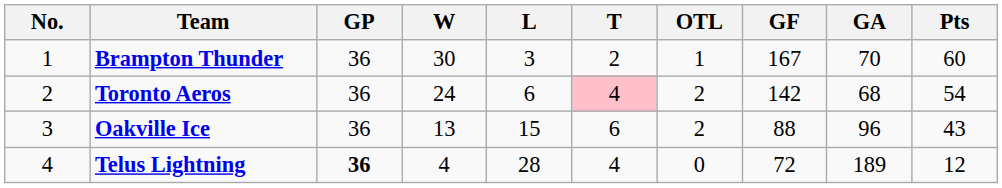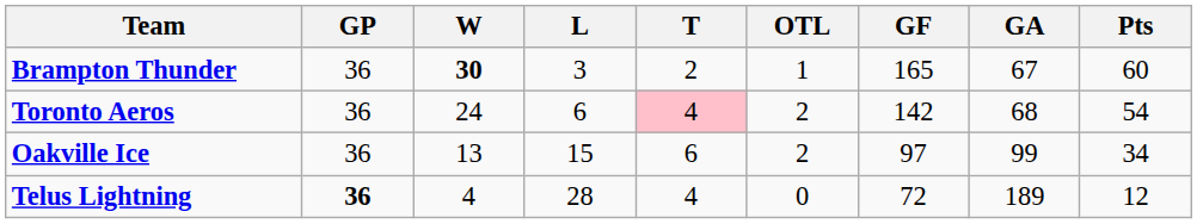 <table class="wikitable sortable">
 <tr>
-<th bgcolor="#DDDDFF" width="7.5%" title="Division rank">No.</th>
 <th bgcolor="#DDDDFF" width="20%">Team</th>
 <th bgcolor="#DDDDFF" width="7.5%" title="Games played" class="unsortable">GP</th>
 <th bgcolor="#DDDDFF" width="7.5%" title="Wins">W</th>
 <th bgcolor="#DDDDFF" width="7.5%" title="Losses">L</th>
 <th bgcolor="#DDDDFF" width="7.5%" title="Ties">T</th>
 <th bgcolor="#DDDDFF" width="7.5%" title="Overtime Losses">OTL</th>
 <th bgcolor="#DDDDFF" width="7.5%" title="Goals for">GF</th>
 <th bgcolor="#DDDDFF" width="7.5%" title="Goals against">GA</th>
 <th bgcolor="#DDDDFF" width="7.5%" title="Points">Pts</th>
 </tr>
 <tr align=center>
-<td>1</td>
 <td align=left><strong><a href='#'>Brampton Thunder</a></strong></td>
 <td>36</td>
-<td>30</td>
+<td><strong>30</strong></td>
 <td>3</td>
 <td>2</td>
 <td>1</td>
-<td>167</td>
-<td>70</td>
+<td>165</td>
+<td>67</td>
 <td>60</td>
 </tr>
 <tr align=center>
-<td>2</td>
 <td align=left><strong><a href='#'>Toronto Aeros</a></strong></td>
 <td>36</td>
 <td>24</td>
 <td>6</td>
 <td style="background: pink;">4</td>
 <td>2</td>
 <td>142</td>
 <td>68</td>
 <td>54</td>
 </tr>
 <tr align=center>
-<td>3</td>
 <td align=left><strong><a href='#'>Oakville Ice</a></strong></td>
 <td>36</td>
 <td>13</td>
 <td>15</td>
 <td>6</td>
 <td>2</td>
-<td>88</td>
-<td>96</td>
-<td>43</td>
+<td>97</td>
+<td>99</td>
+<td>34</td>
 </tr>
 <tr align=center>
-<td>4</td>
 <td align=left><strong><a href='#'>Telus Lightning</a></strong></td>
 <td><strong>36</strong></td>
 <td>4</td>
 <td>28</td>
 <td>4</td>
 <td>0</td>
 <td>72</td>
 <td>189</td>
 <td>12</td>
 </tr>
 </table>
